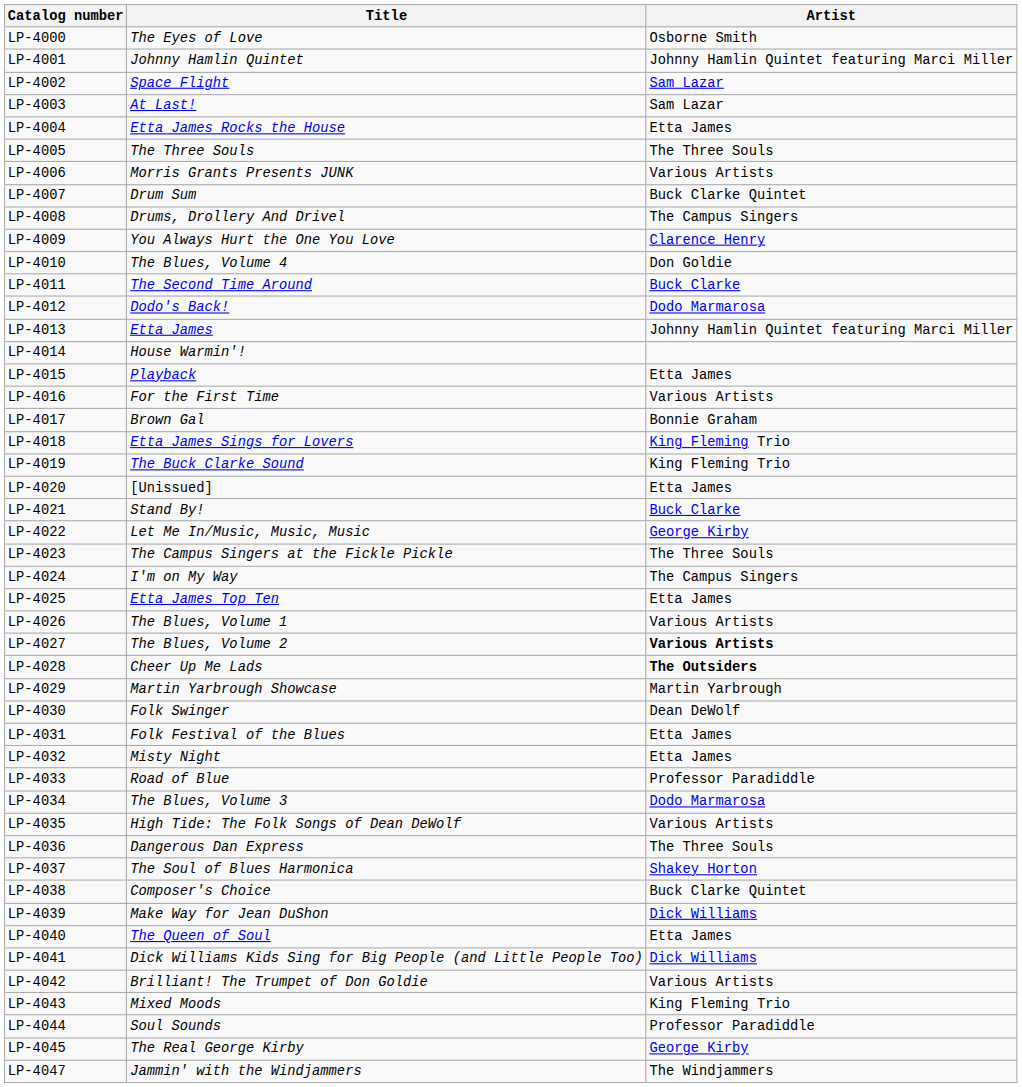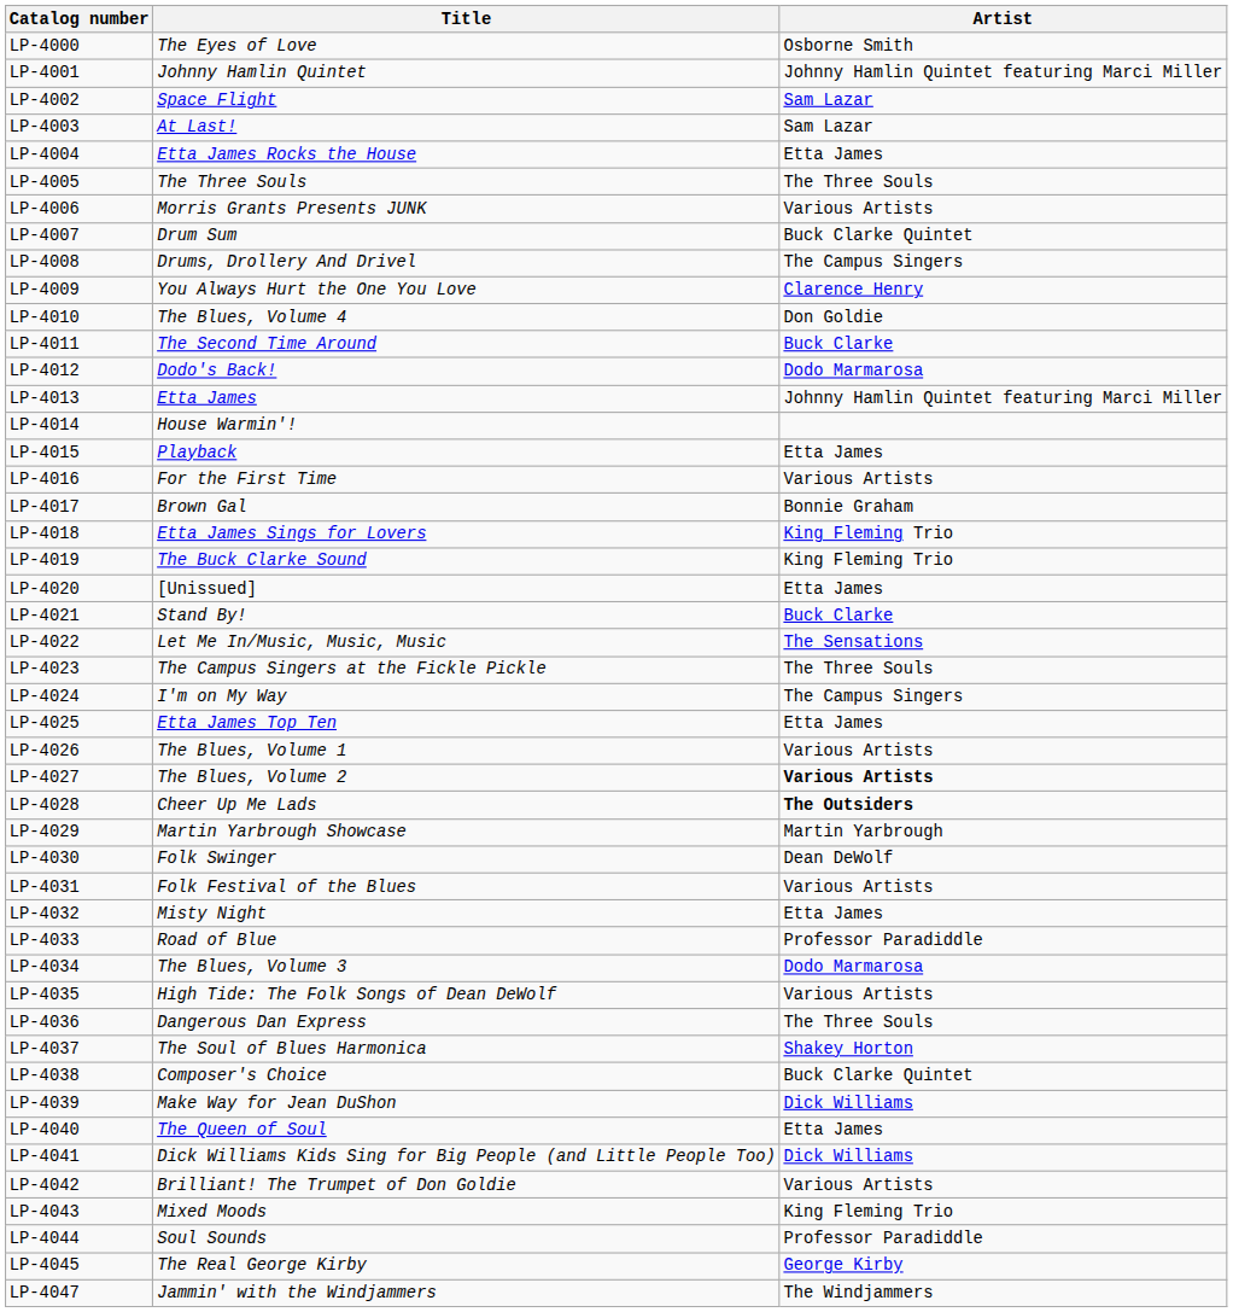 <table align="center" | class="wikitable sortable" | bgcolor="#CCCCCC">
 <tr>
 <th>Catalog number</th>
 <th>Title</th>
 <th>Artist</th>
 </tr>
 <tr>
 <td>LP-4000</td>
 <td><em>The Eyes of Love</em></td>
 <td>Osborne Smith</td>
 </tr>
 <tr>
 <td>LP-4001</td>
 <td><em>Johnny Hamlin Quintet</em></td>
 <td>Johnny Hamlin Quintet featuring Marci Miller</td>
 </tr>
 <tr>
 <td>LP-4002</td>
 <td><em><a href='#'>Space Flight</a></em></td>
 <td><a href='#'>Sam Lazar</a></td>
 </tr>
 <tr>
 <td>LP-4003</td>
 <td><em><a href='#'>At Last!</a></em></td>
 <td>Sam Lazar</td>
 </tr>
 <tr>
 <td>LP-4004</td>
 <td><em><a href='#'>Etta James Rocks the House</a></em></td>
 <td>Etta James</td>
 </tr>
 <tr>
 <td>LP-4005</td>
 <td><em>The Three Souls</em></td>
 <td>The Three Souls</td>
 </tr>
 <tr>
 <td>LP-4006</td>
 <td><em>Morris Grants Presents JUNK</em></td>
 <td>Various Artists</td>
 </tr>
 <tr>
 <td>LP-4007</td>
 <td><em>Drum Sum</em></td>
 <td>Buck Clarke Quintet</td>
 </tr>
 <tr>
 <td>LP-4008</td>
 <td><em>Drums, Drollery And Drivel</em></td>
 <td>The Campus Singers</td>
 </tr>
 <tr>
 <td>LP-4009</td>
 <td><em>You Always Hurt the One You Love</em></td>
 <td><a href='#'>Clarence Henry</a></td>
 </tr>
 <tr>
 <td>LP-4010</td>
 <td><em>The Blues, Volume 4</em></td>
 <td>Don Goldie</td>
 </tr>
 <tr>
 <td>LP-4011</td>
 <td><em><a href='#'>The Second Time Around</a></em></td>
 <td><a href='#'>Buck Clarke</a></td>
 </tr>
 <tr>
 <td>LP-4012</td>
 <td><em><a href='#'>Dodo's Back!</a></em></td>
 <td><a href='#'>Dodo Marmarosa</a></td>
 </tr>
 <tr>
 <td>LP-4013</td>
 <td><em><a href='#'>Etta James</a></em></td>
 <td>Johnny Hamlin Quintet featuring Marci Miller</td>
 </tr>
 <tr>
 <td>LP-4014</td>
 <td><em>House Warmin'!</em></td>
 <td></td>
 </tr>
 <tr>
 <td>LP-4015</td>
 <td><em><a href='#'>Playback</a></em></td>
 <td>Etta James</td>
 </tr>
 <tr>
 <td>LP-4016</td>
 <td><em>For the First Time</em></td>
 <td>Various Artists</td>
 </tr>
 <tr>
 <td>LP-4017</td>
 <td><em>Brown Gal</em></td>
 <td>Bonnie Graham</td>
 </tr>
 <tr>
 <td>LP-4018</td>
 <td><em><a href='#'>Etta James Sings for Lovers</a></em></td>
 <td><a href='#'>King Fleming</a> Trio</td>
 </tr>
 <tr>
 <td>LP-4019</td>
 <td><em><a href='#'>The Buck Clarke Sound</a></em></td>
 <td>King Fleming Trio</td>
 </tr>
 <tr>
 <td>LP-4020</td>
 <td>[Unissued]</td>
 <td>Etta James</td>
 </tr>
 <tr>
 <td>LP-4021</td>
 <td><em>Stand By!</em></td>
 <td><a href='#'>Buck Clarke</a></td>
 </tr>
 <tr>
 <td>LP-4022</td>
 <td><em>Let Me In/Music, Music, Music</em></td>
-<td><a href='#'>George Kirby</a></td>
+<td><a href='#'>The Sensations</a></td>
 </tr>
 <tr>
 <td>LP-4023</td>
 <td><em>The Campus Singers at the Fickle Pickle</em></td>
 <td>The Three Souls</td>
 </tr>
 <tr>
 <td>LP-4024</td>
 <td><em>I'm on My Way</em></td>
 <td>The Campus Singers</td>
 </tr>
 <tr>
 <td>LP-4025</td>
 <td><em><a href='#'>Etta James Top Ten</a></em></td>
 <td>Etta James</td>
 </tr>
 <tr>
 <td>LP-4026</td>
 <td><em>The Blues, Volume 1</em></td>
 <td>Various Artists</td>
 </tr>
 <tr>
 <td>LP-4027</td>
 <td><em>The Blues, Volume 2</em></td>
 <td><strong>Various Artists</strong></td>
 </tr>
 <tr>
 <td>LP-4028</td>
 <td><em>Cheer Up Me Lads</em></td>
 <td><strong>The Outsiders</strong></td>
 </tr>
 <tr>
 <td>LP-4029</td>
 <td><em>Martin Yarbrough Showcase</em></td>
 <td>Martin Yarbrough</td>
 </tr>
 <tr>
 <td>LP-4030</td>
 <td><em>Folk Swinger</em></td>
 <td>Dean DeWolf</td>
 </tr>
 <tr>
 <td>LP-4031</td>
 <td><em>Folk Festival of the Blues</em></td>
-<td>Etta James</td>
+<td>Various Artists</td>
 </tr>
 <tr>
 <td>LP-4032</td>
 <td><em>Misty Night</em></td>
 <td>Etta James</td>
 </tr>
 <tr>
 <td>LP-4033</td>
 <td><em>Road of Blue</em></td>
 <td>Professor Paradiddle</td>
 </tr>
 <tr>
 <td>LP-4034</td>
 <td><em>The Blues, Volume 3</em></td>
 <td><a href='#'>Dodo Marmarosa</a></td>
 </tr>
 <tr>
 <td>LP-4035</td>
 <td><em>High Tide: The Folk Songs of Dean DeWolf</em></td>
 <td>Various Artists</td>
 </tr>
 <tr>
 <td>LP-4036</td>
 <td><em>Dangerous Dan Express</em></td>
 <td>The Three Souls</td>
 </tr>
 <tr>
 <td>LP-4037</td>
 <td><em>The Soul of Blues Harmonica</em></td>
 <td><a href='#'>Shakey Horton</a></td>
 </tr>
 <tr>
 <td>LP-4038</td>
 <td><em>Composer's Choice</em></td>
 <td>Buck Clarke Quintet</td>
 </tr>
 <tr>
 <td>LP-4039</td>
 <td><em>Make Way for Jean DuShon</em></td>
 <td><a href='#'>Dick Williams</a></td>
 </tr>
 <tr>
 <td>LP-4040</td>
 <td><em><a href='#'>The Queen of Soul</a></em></td>
 <td>Etta James</td>
 </tr>
 <tr>
 <td>LP-4041</td>
 <td><em>Dick Williams Kids Sing for Big People (and Little People Too)</em></td>
 <td><a href='#'>Dick Williams</a></td>
 </tr>
 <tr>
 <td>LP-4042</td>
 <td><em>Brilliant! The Trumpet of Don Goldie</em></td>
 <td>Various Artists</td>
 </tr>
 <tr>
 <td>LP-4043</td>
 <td><em>Mixed Moods</em></td>
 <td>King Fleming Trio</td>
 </tr>
 <tr>
 <td>LP-4044</td>
 <td><em>Soul Sounds</em></td>
 <td>Professor Paradiddle</td>
 </tr>
 <tr>
 <td>LP-4045</td>
 <td><em>The Real George Kirby</em></td>
 <td><a href='#'>George Kirby</a></td>
 </tr>
 <tr>
 <td>LP-4047</td>
 <td><em>Jammin' with the Windjammers</em></td>
 <td>The Windjammers</td>
 </tr>
 </table>
